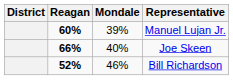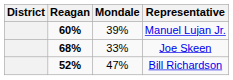 <table class=wikitable>
 <tr>
 <th>District</th>
 <th>Reagan</th>
 <th>Mondale</th>
 <th>Representative</th>
 </tr>
 <tr align=center>
 <th></th>
 <td><strong>60%</strong></td>
 <td>39%</td>
 <td><a href='#'>Manuel Lujan Jr.</a></td>
 </tr>
 <tr align=center>
 <th></th>
-<td><strong>66%</strong></td>
-<td>40%</td>
+<td><strong>68%</strong></td>
+<td>33%</td>
 <td><a href='#'>Joe Skeen</a></td>
 </tr>
 <tr align=center>
 <th></th>
 <td><strong>52%</strong></td>
-<td>46%</td>
+<td>47%</td>
 <td><a href='#'>Bill Richardson</a></td>
 </tr>
 </table>
